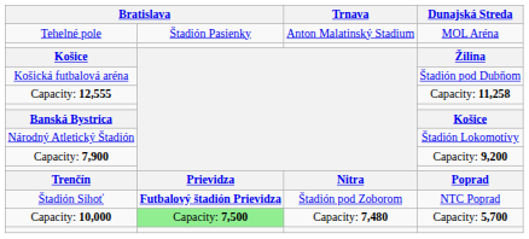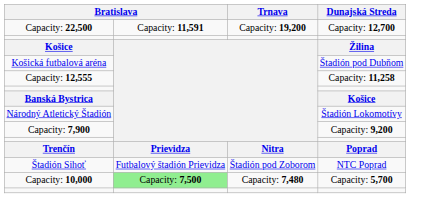 <table class="wikitable" style="text-align:center">
 <tr>
 <th colspan=2><a href='#'>Bratislava</a></th>
 <th><a href='#'>Trnava</a></th>
 <th><a href='#'>Dunajská Streda</a></th>
 </tr>
 <tr>
-<td><a href='#'>Tehelné pole</a></td>
-<td><a href='#'>Štadión Pasienky</a></td>
-<td><a href='#'>Anton Malatinský Stadium</a></td>
-<td><a href='#'>MOL Aréna</a></td>
+<td>Capacity: <strong>22,500</strong></td>
+<td>Capacity: <strong>11,591</strong></td>
+<td>Capacity: <strong>19,200</strong></td>
+<td>Capacity: <strong>12,700</strong></td>
 </tr>
 <tr>
 <td></td>
 <td></td>
 <td></td>
 <td></td>
 </tr>
 <tr>
 <th><a href='#'>Košice</a></th>
 <th rowspan=8 colspan=2></th>
 <th><a href='#'>Žilina</a></th>
 </tr>
 <tr>
 <td><a href='#'>Košická futbalová aréna</a></td>
 <td><a href='#'>Štadión pod Dubňom</a></td>
 </tr>
 <tr>
 <td>Capacity: <strong>12,555</strong></td>
 <td>Capacity: <strong>11,258</strong></td>
 </tr>
 <tr>
 <td></td>
 <td></td>
 </tr>
 <tr>
 <th><a href='#'>Banská Bystrica</a></th>
 <th><a href='#'>Košice</a></th>
 </tr>
 <tr>
 <td><a href='#'>Národný Atletický Štadión</a></td>
 <td><a href='#'>Štadión Lokomotívy</a></td>
 </tr>
 <tr>
 <td>Capacity: <strong>7,900</strong></td>
 <td>Capacity: <strong>9,200</strong></td>
 </tr>
 <tr>
 <td></td>
 <td></td>
 </tr>
 <tr>
 <th><a href='#'>Trenčín</a></th>
 <th><a href='#'>Prievidza</a></th>
 <th><a href='#'>Nitra</a></th>
 <th><a href='#'>Poprad</a></th>
 </tr>
 <tr>
 <td><a href='#'>Štadión Sihoť</a></td>
-<td><strong><a href='#'>Futbalový štadión Prievidza</a></strong></td>
+<td><a href='#'>Futbalový štadión Prievidza</a></td>
 <td><a href='#'>Štadión pod Zoborom</a></td>
 <td><a href='#'>NTC Poprad</a></td>
 </tr>
 <tr>
 <td>Capacity: <strong>10,000</strong></td>
 <td style="background: lightgreen;">Capacity: <strong>7,500</strong></td>
 <td>Capacity: <strong>7,480</strong></td>
 <td>Capacity: <strong>5,700</strong></td>
 </tr>
 <tr>
 <td></td>
 <td></td>
 <td></td>
 <td></td>
 </tr>
 </table>
